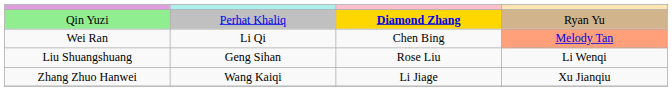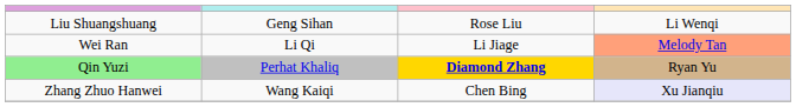 <table class="wikitable"  style="text-align:center; font-size:100%; width:70%;">
 <tr>
 <td style="width:13%;" scope="col" bgcolor="#dda0dd"><strong></strong></td>
 <td style="width:13%;" scope="col" bgcolor="#afeeee"><strong></strong></td>
 <td style="width:13%;" scope="col" bgcolor="pink"><strong></strong></td>
 <td style="width:13%;" scope="col" bgcolor="#ffe5b4"><strong></strong></td>
 </tr>
 <tr>
+<td>Liu Shuangshuang</td>
+<td>Geng Sihan</td>
+<td>Rose Liu</td>
+<td>Li Wenqi</td>
+</tr>
+<tr>
+<td>Wei Ran</td>
+<td>Li Qi</td>
+<td>Li Jiage</td>
+<td style="background: lightsalmon;"><a href='#'>Melody Tan</a></td>
+</tr>
+<tr>
 <td bgcolor="lightgreen">Qin Yuzi</td>
 <td bgcolor="silver"><a href='#'>Perhat Khaliq</a></td>
 <td bgcolor="gold"><strong><a href='#'>Diamond Zhang</a></strong></td>
 <td bgcolor="tan">Ryan Yu</td>
 </tr>
 <tr>
-<td>Wei Ran</td>
-<td>Li Qi</td>
-<td>Chen Bing</td>
-<td style="background: lightsalmon;"><a href='#'>Melody Tan</a></td>
-</tr>
-<tr>
-<td>Liu Shuangshuang</td>
-<td>Geng Sihan</td>
-<td>Rose Liu</td>
-<td>Li Wenqi</td>
-</tr>
-<tr>
 <td>Zhang Zhuo Hanwei</td>
 <td>Wang Kaiqi</td>
-<td>Li Jiage</td>
-<td>Xu Jianqiu</td>
+<td>Chen Bing</td>
+<td style="background: lavender;">Xu Jianqiu</td>
 </tr>
 <tr>
 </tr>
 </table>
